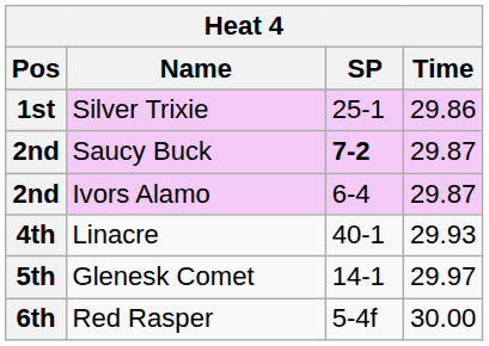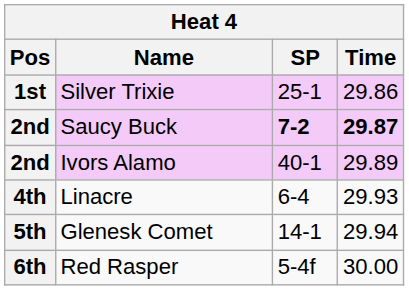 <table class="wikitable">
 <tr>
 <th colspan="6">Heat 4</th>
 </tr>
 <tr>
 <th width=20>Pos</th>
 <th width=150>Name</th>
 <th width=40>SP</th>
 <th width=40>Time</th>
 </tr>
 <tr style="background: #f4caf9;">
 <th>1st</th>
 <td>Silver Trixie</td>
 <td>25-1</td>
 <td>29.86</td>
 </tr>
 <tr style="background: #f4caf9;">
 <th>2nd</th>
 <td>Saucy Buck</td>
 <td><strong>7-2</strong></td>
-<td>29.87</td>
+<td><strong>29.87</strong></td>
 </tr>
 <tr style="background: #f4caf9;">
 <th>2nd</th>
 <td>Ivors Alamo</td>
-<td>6-4</td>
-<td>29.87</td>
+<td>40-1</td>
+<td>29.89</td>
 </tr>
 <tr>
 <th>4th</th>
 <td>Linacre</td>
-<td>40-1</td>
+<td>6-4</td>
 <td>29.93</td>
 </tr>
 <tr>
 <th>5th</th>
 <td>Glenesk Comet</td>
 <td>14-1</td>
-<td>29.97</td>
+<td>29.94</td>
 </tr>
 <tr>
 <th>6th</th>
 <td>Red Rasper</td>
 <td>5-4f</td>
 <td>30.00</td>
 </tr>
 </table>
